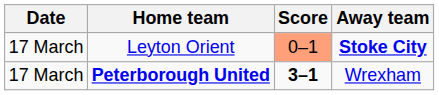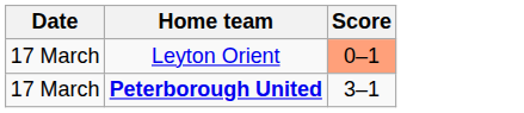 <table class="wikitable" style="text-align: center">
 <tr>
 <th>Date</th>
 <th>Home team</th>
 <th>Score</th>
-<th>Away team</th>
 </tr>
 <tr>
 <td>17 March</td>
 <td><a href='#'>Leyton Orient</a></td>
 <td style="background: lightsalmon;">0–1</td>
-<td><strong><a href='#'>Stoke City</a></strong></td>
 </tr>
 <tr>
 <td>17 March</td>
 <td><strong><a href='#'>Peterborough United</a></strong></td>
-<td><strong>3–1</strong></td>
-<td><a href='#'>Wrexham</a></td>
+<td>3–1</td>
 </tr>
 </table>
